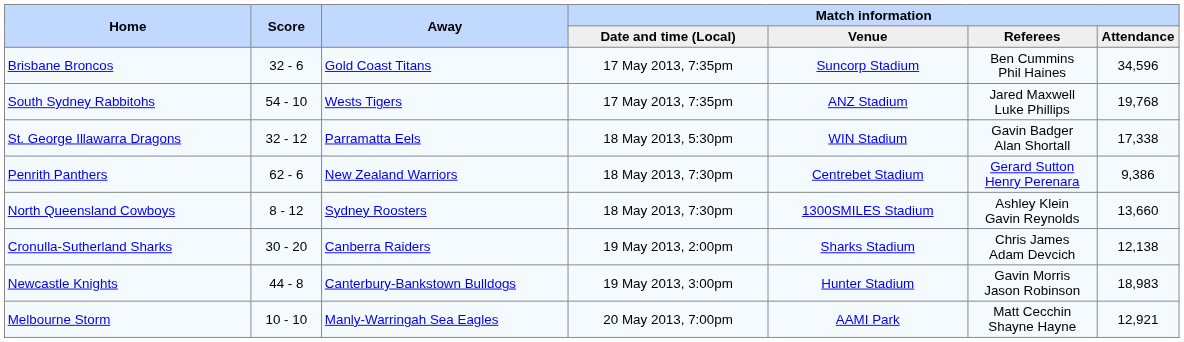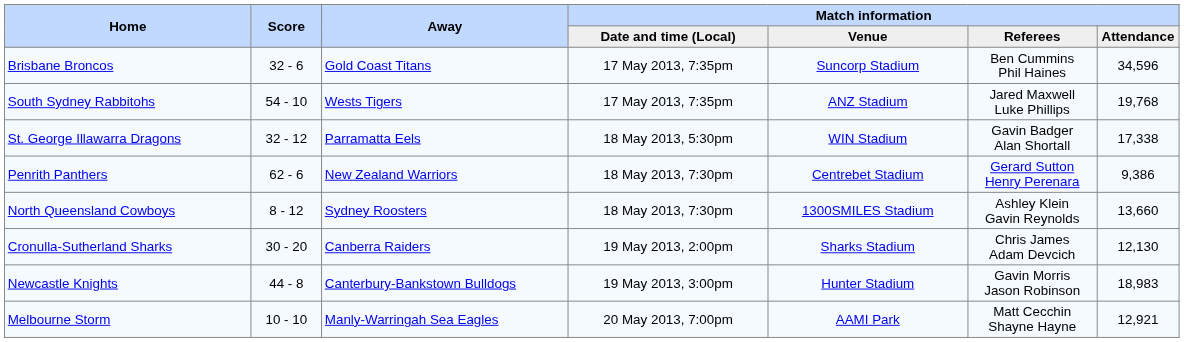 <table border="1" cellpadding="3" cellspacing="0" style="border-collapse:collapse; font-size:90%; width:100%;">
 <tr style="background:#c1d8ff;">
 <th rowspan="2" style="width:21%;">Home</th>
 <th rowspan="2" style="width:6%;">Score</th>
 <th rowspan="2" style="width:21%;">Away</th>
 <th colspan=6>Match information</th>
 </tr>
 <tr style="background:#efefef;">
 <th width=17%>Date and time (Local)</th>
 <th width=17%>Venue</th>
 <th width=11%>Referees</th>
 <th width=7%>Attendance</th>
 </tr>
 <tr style="text-align:center; background:#f5faff;">
 <td align=left> <a href='#'>Brisbane Broncos</a></td>
 <td>32 - 6</td>
 <td align=left> <a href='#'>Gold Coast Titans</a></td>
 <td>17 May 2013, 7:35pm</td>
 <td><a href='#'>Suncorp Stadium</a></td>
 <td>Ben Cummins<br>Phil Haines</td>
 <td>34,596</td>
 </tr>
 <tr style="text-align:center; background:#f5faff;">
 <td align=left> <a href='#'>South Sydney Rabbitohs</a></td>
 <td>54 - 10</td>
 <td align=left> <a href='#'>Wests Tigers</a></td>
 <td>17 May 2013, 7:35pm</td>
 <td><a href='#'>ANZ Stadium</a></td>
 <td>Jared Maxwell<br>Luke Phillips</td>
 <td>19,768</td>
 </tr>
 <tr style="text-align:center; background:#f5faff;">
 <td align=left> <a href='#'>St. George Illawarra Dragons</a></td>
 <td>32 - 12</td>
 <td align=left> <a href='#'>Parramatta Eels</a></td>
 <td>18 May 2013, 5:30pm</td>
 <td><a href='#'>WIN Stadium</a></td>
 <td>Gavin Badger<br>Alan Shortall</td>
 <td>17,338</td>
 </tr>
 <tr style="text-align:center; background:#f5faff;">
 <td align=left> <a href='#'>Penrith Panthers</a></td>
 <td>62 - 6</td>
 <td align=left> <a href='#'>New Zealand Warriors</a></td>
 <td>18 May 2013, 7:30pm</td>
 <td><a href='#'>Centrebet Stadium</a></td>
 <td><a href='#'>Gerard Sutton</a><br><a href='#'>Henry Perenara</a></td>
 <td>9,386</td>
 </tr>
 <tr style="text-align:center; background:#f5faff;">
 <td align=left> <a href='#'>North Queensland Cowboys</a></td>
 <td>8 - 12</td>
 <td align=left> <a href='#'>Sydney Roosters</a></td>
 <td>18 May 2013, 7:30pm</td>
 <td><a href='#'>1300SMILES Stadium</a></td>
 <td>Ashley Klein<br>Gavin Reynolds</td>
 <td>13,660</td>
 </tr>
 <tr style="text-align:center; background:#f5faff;">
 <td align=left> <a href='#'>Cronulla-Sutherland Sharks</a></td>
 <td>30 - 20</td>
 <td align=left> <a href='#'>Canberra Raiders</a></td>
 <td>19 May 2013, 2:00pm</td>
 <td><a href='#'>Sharks Stadium</a></td>
 <td>Chris James<br>Adam Devcich</td>
-<td>12,138</td>
+<td>12,130</td>
 </tr>
 <tr style="text-align:center; background:#f5faff;">
 <td align=left> <a href='#'>Newcastle Knights</a></td>
 <td>44 - 8</td>
 <td align=left> <a href='#'>Canterbury-Bankstown Bulldogs</a></td>
 <td>19 May 2013, 3:00pm</td>
 <td><a href='#'>Hunter Stadium</a></td>
 <td>Gavin Morris<br>Jason Robinson</td>
 <td>18,983</td>
 </tr>
 <tr style="text-align:center; background:#f5faff;">
 <td align=left> <a href='#'>Melbourne Storm</a></td>
 <td>10 - 10</td>
 <td align=left> <a href='#'>Manly-Warringah Sea Eagles</a></td>
 <td>20 May 2013, 7:00pm</td>
 <td><a href='#'>AAMI Park</a></td>
 <td>Matt Cecchin<br>Shayne Hayne</td>
 <td>12,921</td>
 </tr>
 </table>
